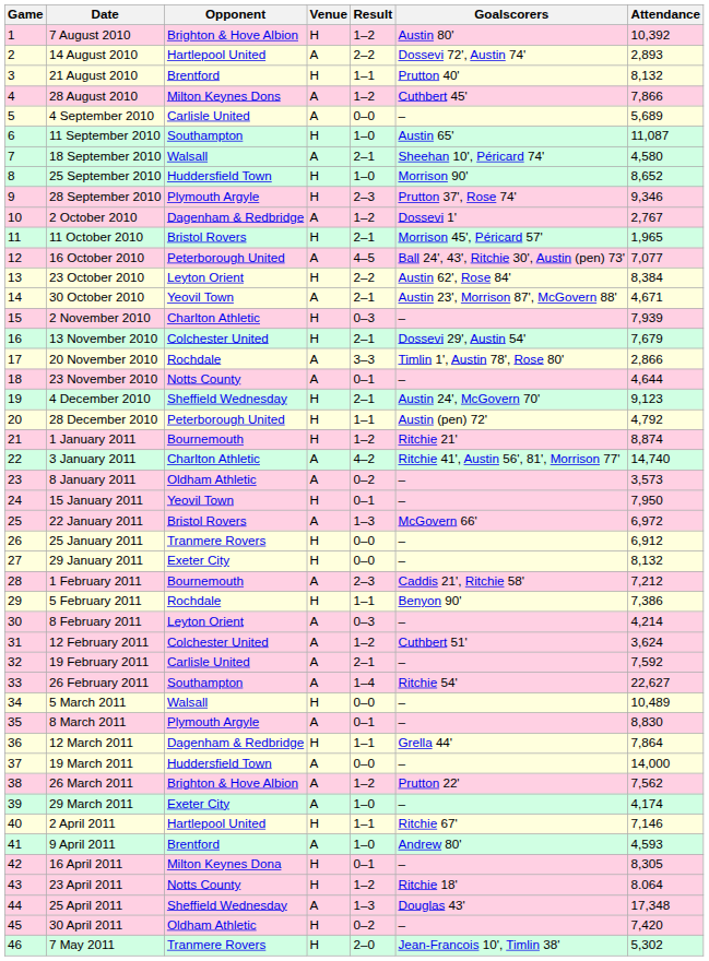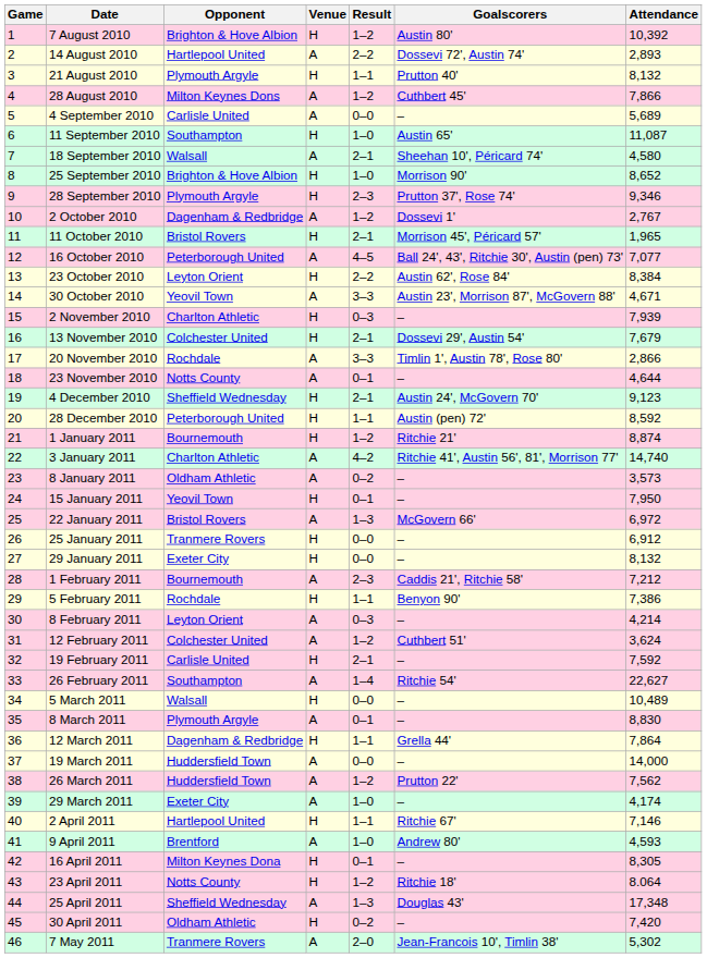 <table class="wikitable">
 <tr>
 <th>Game</th>
 <th>Date</th>
 <th>Opponent</th>
 <th>Venue</th>
 <th>Result</th>
 <th>Goalscorers</th>
 <th>Attendance</th>
 </tr>
 <tr bgcolor="#ffd0e3">
 <td>1</td>
 <td>7 August 2010</td>
 <td><a href='#'>Brighton & Hove Albion</a></td>
 <td>H</td>
 <td>1–2</td>
 <td><a href='#'>Austin</a> 80'</td>
 <td>10,392</td>
 </tr>
 <tr bgcolor="#ffffdd">
 <td>2</td>
 <td>14 August 2010</td>
 <td><a href='#'>Hartlepool United</a></td>
 <td>A</td>
 <td>2–2</td>
 <td><a href='#'>Dossevi</a> 72', <a href='#'>Austin</a> 74'</td>
 <td>2,893</td>
 </tr>
 <tr bgcolor="#ffffdd">
 <td>3</td>
 <td>21 August 2010</td>
-<td><a href='#'>Brentford</a></td>
+<td><a href='#'>Plymouth Argyle</a></td>
 <td>H</td>
 <td>1–1</td>
 <td><a href='#'>Prutton</a> 40'</td>
 <td>8,132</td>
 </tr>
 <tr bgcolor="#ffd0e3">
 <td>4</td>
 <td>28 August 2010</td>
 <td><a href='#'>Milton Keynes Dons</a></td>
 <td>A</td>
 <td>1–2</td>
 <td><a href='#'>Cuthbert</a> 45'</td>
 <td>7,866</td>
 </tr>
 <tr bgcolor="#ffffdd">
 <td>5</td>
 <td>4 September 2010</td>
 <td><a href='#'>Carlisle United</a></td>
 <td>A</td>
 <td>0–0</td>
 <td>–</td>
 <td>5,689</td>
 </tr>
 <tr bgcolor="#d0ffe3">
 <td>6</td>
 <td>11 September 2010</td>
 <td><a href='#'>Southampton</a></td>
 <td>H</td>
 <td>1–0</td>
 <td><a href='#'>Austin</a> 65'</td>
 <td>11,087</td>
 </tr>
 <tr bgcolor="#d0ffe3">
 <td>7</td>
 <td>18 September 2010</td>
 <td><a href='#'>Walsall</a></td>
 <td>A</td>
 <td>2–1</td>
 <td><a href='#'>Sheehan</a> 10', <a href='#'>Péricard</a> 74'</td>
 <td>4,580</td>
 </tr>
 <tr bgcolor="#d0ffe3">
 <td>8</td>
 <td>25 September 2010</td>
-<td><a href='#'>Huddersfield Town</a></td>
+<td><a href='#'>Brighton & Hove Albion</a></td>
 <td>H</td>
 <td>1–0</td>
 <td><a href='#'>Morrison</a> 90'</td>
 <td>8,652</td>
 </tr>
 <tr bgcolor="#ffd0e3">
 <td>9</td>
 <td>28 September 2010</td>
 <td><a href='#'>Plymouth Argyle</a></td>
 <td>H</td>
 <td>2–3</td>
 <td><a href='#'>Prutton</a> 37', <a href='#'>Rose</a> 74'</td>
 <td>9,346</td>
 </tr>
 <tr bgcolor="#ffd0e3">
 <td>10</td>
 <td>2 October 2010</td>
 <td><a href='#'>Dagenham & Redbridge</a></td>
 <td>A</td>
 <td>1–2</td>
 <td><a href='#'>Dossevi</a> 1'</td>
 <td>2,767</td>
 </tr>
 <tr bgcolor="#d0ffe3">
 <td>11</td>
 <td>11 October 2010</td>
 <td><a href='#'>Bristol Rovers</a></td>
 <td>H</td>
 <td>2–1</td>
 <td><a href='#'>Morrison</a> 45', <a href='#'>Péricard</a> 57'</td>
 <td>1,965</td>
 </tr>
 <tr bgcolor="#ffd0e3">
 <td>12</td>
 <td>16 October 2010</td>
 <td><a href='#'>Peterborough United</a></td>
 <td>A</td>
 <td>4–5</td>
 <td><a href='#'>Ball</a> 24', 43', <a href='#'>Ritchie</a> 30', <a href='#'>Austin</a> (pen) 73'</td>
 <td>7,077</td>
 </tr>
 <tr bgcolor="#ffffdd">
 <td>13</td>
 <td>23 October 2010</td>
 <td><a href='#'>Leyton Orient</a></td>
 <td>H</td>
 <td>2–2</td>
 <td><a href='#'>Austin</a> 62', <a href='#'>Rose</a> 84'</td>
 <td>8,384</td>
 </tr>
 <tr bgcolor="#ffffdd">
 <td>14</td>
 <td>30 October 2010</td>
 <td><a href='#'>Yeovil Town</a></td>
 <td>A</td>
-<td>2–1</td>
+<td>3–3</td>
 <td><a href='#'>Austin</a> 23', <a href='#'>Morrison</a> 87', <a href='#'>McGovern</a> 88'</td>
 <td>4,671</td>
 </tr>
 <tr bgcolor="#ffd0e3">
 <td>15</td>
 <td>2 November 2010</td>
 <td><a href='#'>Charlton Athletic</a></td>
 <td>H</td>
 <td>0–3</td>
 <td>–</td>
 <td>7,939</td>
 </tr>
 <tr bgcolor="#d0ffe3">
 <td>16</td>
 <td>13 November 2010</td>
 <td><a href='#'>Colchester United</a></td>
 <td>H</td>
 <td>2–1</td>
 <td><a href='#'>Dossevi</a> 29', <a href='#'>Austin</a> 54'</td>
 <td>7,679</td>
 </tr>
 <tr bgcolor="#ffffdd">
 <td>17</td>
 <td>20 November 2010</td>
 <td><a href='#'>Rochdale</a></td>
 <td>A</td>
 <td>3–3</td>
 <td><a href='#'>Timlin</a> 1', <a href='#'>Austin</a> 78', <a href='#'>Rose</a> 80'</td>
 <td>2,866</td>
 </tr>
 <tr bgcolor="#ffd0e3">
 <td>18</td>
 <td>23 November 2010</td>
 <td><a href='#'>Notts County</a></td>
 <td>A</td>
 <td>0–1</td>
 <td>–</td>
 <td>4,644</td>
 </tr>
 <tr bgcolor="#d0ffe3">
 <td>19</td>
 <td>4 December 2010</td>
 <td><a href='#'>Sheffield Wednesday</a></td>
 <td>H</td>
 <td>2–1</td>
 <td><a href='#'>Austin</a> 24', <a href='#'>McGovern</a> 70'</td>
 <td>9,123</td>
 </tr>
 <tr bgcolor="#ffffdd">
 <td>20</td>
 <td>28 December 2010</td>
 <td><a href='#'>Peterborough United</a></td>
 <td>H</td>
 <td>1–1</td>
 <td><a href='#'>Austin</a> (pen) 72'</td>
-<td>4,792</td>
+<td>8,592</td>
 </tr>
 <tr bgcolor="#ffd0e3">
 <td>21</td>
 <td>1 January 2011</td>
 <td><a href='#'>Bournemouth</a></td>
 <td>H</td>
 <td>1–2</td>
 <td><a href='#'>Ritchie</a> 21'</td>
 <td>8,874</td>
 </tr>
 <tr bgcolor="#d0ffe3">
 <td>22</td>
 <td>3 January 2011</td>
 <td><a href='#'>Charlton Athletic</a></td>
 <td>A</td>
 <td>4–2</td>
 <td><a href='#'>Ritchie</a> 41', <a href='#'>Austin</a> 56', 81', <a href='#'>Morrison</a> 77'</td>
 <td>14,740</td>
 </tr>
 <tr bgcolor="#ffd0e3">
 <td>23</td>
 <td>8 January 2011</td>
 <td><a href='#'>Oldham Athletic</a></td>
 <td>A</td>
 <td>0–2</td>
 <td>–</td>
 <td>3,573</td>
 </tr>
 <tr bgcolor="#ffd0e3">
 <td>24</td>
 <td>15 January 2011</td>
 <td><a href='#'>Yeovil Town</a></td>
 <td>H</td>
 <td>0–1</td>
 <td>–</td>
 <td>7,950</td>
 </tr>
 <tr bgcolor="#ffd0e3">
 <td>25</td>
 <td>22 January 2011</td>
 <td><a href='#'>Bristol Rovers</a></td>
 <td>A</td>
 <td>1–3</td>
 <td><a href='#'>McGovern</a> 66'</td>
 <td>6,972</td>
 </tr>
 <tr bgcolor="#ffffdd">
 <td>26</td>
 <td>25 January 2011</td>
 <td><a href='#'>Tranmere Rovers</a></td>
 <td>H</td>
 <td>0–0</td>
 <td>–</td>
 <td>6,912</td>
 </tr>
 <tr bgcolor="#ffffdd">
 <td>27</td>
 <td>29 January 2011</td>
 <td><a href='#'>Exeter City</a></td>
 <td>H</td>
 <td>0–0</td>
 <td>–</td>
 <td>8,132</td>
 </tr>
 <tr bgcolor="#ffd0e3">
 <td>28</td>
 <td>1 February 2011</td>
 <td><a href='#'>Bournemouth</a></td>
 <td>A</td>
 <td>2–3</td>
 <td><a href='#'>Caddis</a> 21', <a href='#'>Ritchie</a> 58'</td>
 <td>7,212</td>
 </tr>
 <tr bgcolor="#ffffdd">
 <td>29</td>
 <td>5 February 2011</td>
 <td><a href='#'>Rochdale</a></td>
 <td>H</td>
 <td>1–1</td>
 <td><a href='#'>Benyon</a> 90'</td>
 <td>7,386</td>
 </tr>
 <tr bgcolor="#ffd0e3">
 <td>30</td>
 <td>8 February 2011</td>
 <td><a href='#'>Leyton Orient</a></td>
 <td>A</td>
 <td>0–3</td>
 <td>–</td>
 <td>4,214</td>
 </tr>
 <tr bgcolor="#ffd0e3">
 <td>31</td>
 <td>12 February 2011</td>
 <td><a href='#'>Colchester United</a></td>
 <td>A</td>
 <td>1–2</td>
 <td><a href='#'>Cuthbert</a> 51'</td>
 <td>3,624</td>
 </tr>
 <tr bgcolor="#ffd0e3">
 <td>32</td>
 <td>19 February 2011</td>
 <td><a href='#'>Carlisle United</a></td>
-<td>A</td>
+<td>H</td>
 <td>2–1</td>
 <td>–</td>
 <td>7,592</td>
 </tr>
 <tr bgcolor="#ffd0e3">
 <td>33</td>
 <td>26 February 2011</td>
 <td><a href='#'>Southampton</a></td>
 <td>A</td>
 <td>1–4</td>
 <td><a href='#'>Ritchie</a> 54'</td>
 <td>22,627</td>
 </tr>
 <tr bgcolor="#ffffdd">
 <td>34</td>
 <td>5 March 2011</td>
 <td><a href='#'>Walsall</a></td>
 <td>H</td>
 <td>0–0</td>
 <td>–</td>
 <td>10,489</td>
 </tr>
 <tr bgcolor="#ffd0e3">
 <td>35</td>
 <td>8 March 2011</td>
 <td><a href='#'>Plymouth Argyle</a></td>
 <td>A</td>
 <td>0–1</td>
 <td>–</td>
 <td>8,830</td>
 </tr>
 <tr bgcolor="#ffffdd">
 <td>36</td>
 <td>12 March 2011</td>
 <td><a href='#'>Dagenham & Redbridge</a></td>
 <td>H</td>
 <td>1–1</td>
 <td><a href='#'>Grella</a> 44'</td>
 <td>7,864</td>
 </tr>
 <tr bgcolor="#ffffdd">
 <td>37</td>
 <td>19 March 2011</td>
 <td><a href='#'>Huddersfield Town</a></td>
 <td>A</td>
 <td>0–0</td>
 <td>–</td>
 <td>14,000</td>
 </tr>
 <tr bgcolor="#ffd0e3">
 <td>38</td>
 <td>26 March 2011</td>
-<td><a href='#'>Brighton & Hove Albion</a></td>
+<td><a href='#'>Huddersfield Town</a></td>
 <td>A</td>
 <td>1–2</td>
 <td><a href='#'>Prutton</a> 22'</td>
 <td>7,562</td>
 </tr>
 <tr bgcolor="#d0ffe3">
 <td>39</td>
 <td>29 March 2011</td>
 <td><a href='#'>Exeter City</a></td>
 <td>A</td>
 <td>1–0</td>
 <td>–</td>
 <td>4,174</td>
 </tr>
 <tr bgcolor="#ffffdd">
 <td>40</td>
 <td>2 April 2011</td>
 <td><a href='#'>Hartlepool United</a></td>
 <td>H</td>
 <td>1–1</td>
 <td><a href='#'>Ritchie</a> 67'</td>
 <td>7,146</td>
 </tr>
 <tr bgcolor="#d0ffe3">
 <td>41</td>
 <td>9 April 2011</td>
 <td><a href='#'>Brentford</a></td>
 <td>A</td>
 <td>1–0</td>
 <td><a href='#'>Andrew</a> 80'</td>
 <td>4,593</td>
 </tr>
 <tr bgcolor="#ffd0e3">
 <td>42</td>
 <td>16 April 2011</td>
 <td><a href='#'>Milton Keynes Dona</a></td>
 <td>H</td>
 <td>0–1</td>
 <td>–</td>
 <td>8,305</td>
 </tr>
 <tr bgcolor="#ffd0e3">
 <td>43</td>
 <td>23 April 2011</td>
 <td><a href='#'>Notts County</a></td>
 <td>H</td>
 <td>1–2</td>
 <td><a href='#'>Ritchie</a> 18'</td>
 <td>8.064</td>
 </tr>
 <tr bgcolor="#ffd0e3">
 <td>44</td>
 <td>25 April 2011</td>
 <td><a href='#'>Sheffield Wednesday</a></td>
 <td>A</td>
 <td>1–3</td>
 <td><a href='#'>Douglas</a> 43'</td>
 <td>17,348</td>
 </tr>
 <tr bgcolor="#ffd0e3">
 <td>45</td>
 <td>30 April 2011</td>
 <td><a href='#'>Oldham Athletic</a></td>
 <td>H</td>
 <td>0–2</td>
 <td>–</td>
 <td>7,420</td>
 </tr>
 <tr bgcolor="#d0ffe3">
 <td>46</td>
 <td>7 May 2011</td>
 <td><a href='#'>Tranmere Rovers</a></td>
-<td>H</td>
+<td>A</td>
 <td>2–0</td>
 <td><a href='#'>Jean-Francois</a> 10', <a href='#'>Timlin</a> 38'</td>
 <td>5,302</td>
 </tr>
 </table>
